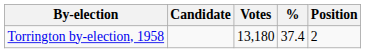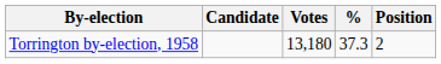 <table class="wikitable sortable">
 <tr>
 <th>By-election</th>
 <th>Candidate</th>
 <th>Votes</th>
 <th>%</th>
 <th>Position</th>
 </tr>
 <tr>
 <td><a href='#'>Torrington by-election, 1958</a></td>
 <td></td>
 <td>13,180</td>
-<td>37.4</td>
+<td>37.3</td>
 <td>2</td>
 </tr>
 </table>
